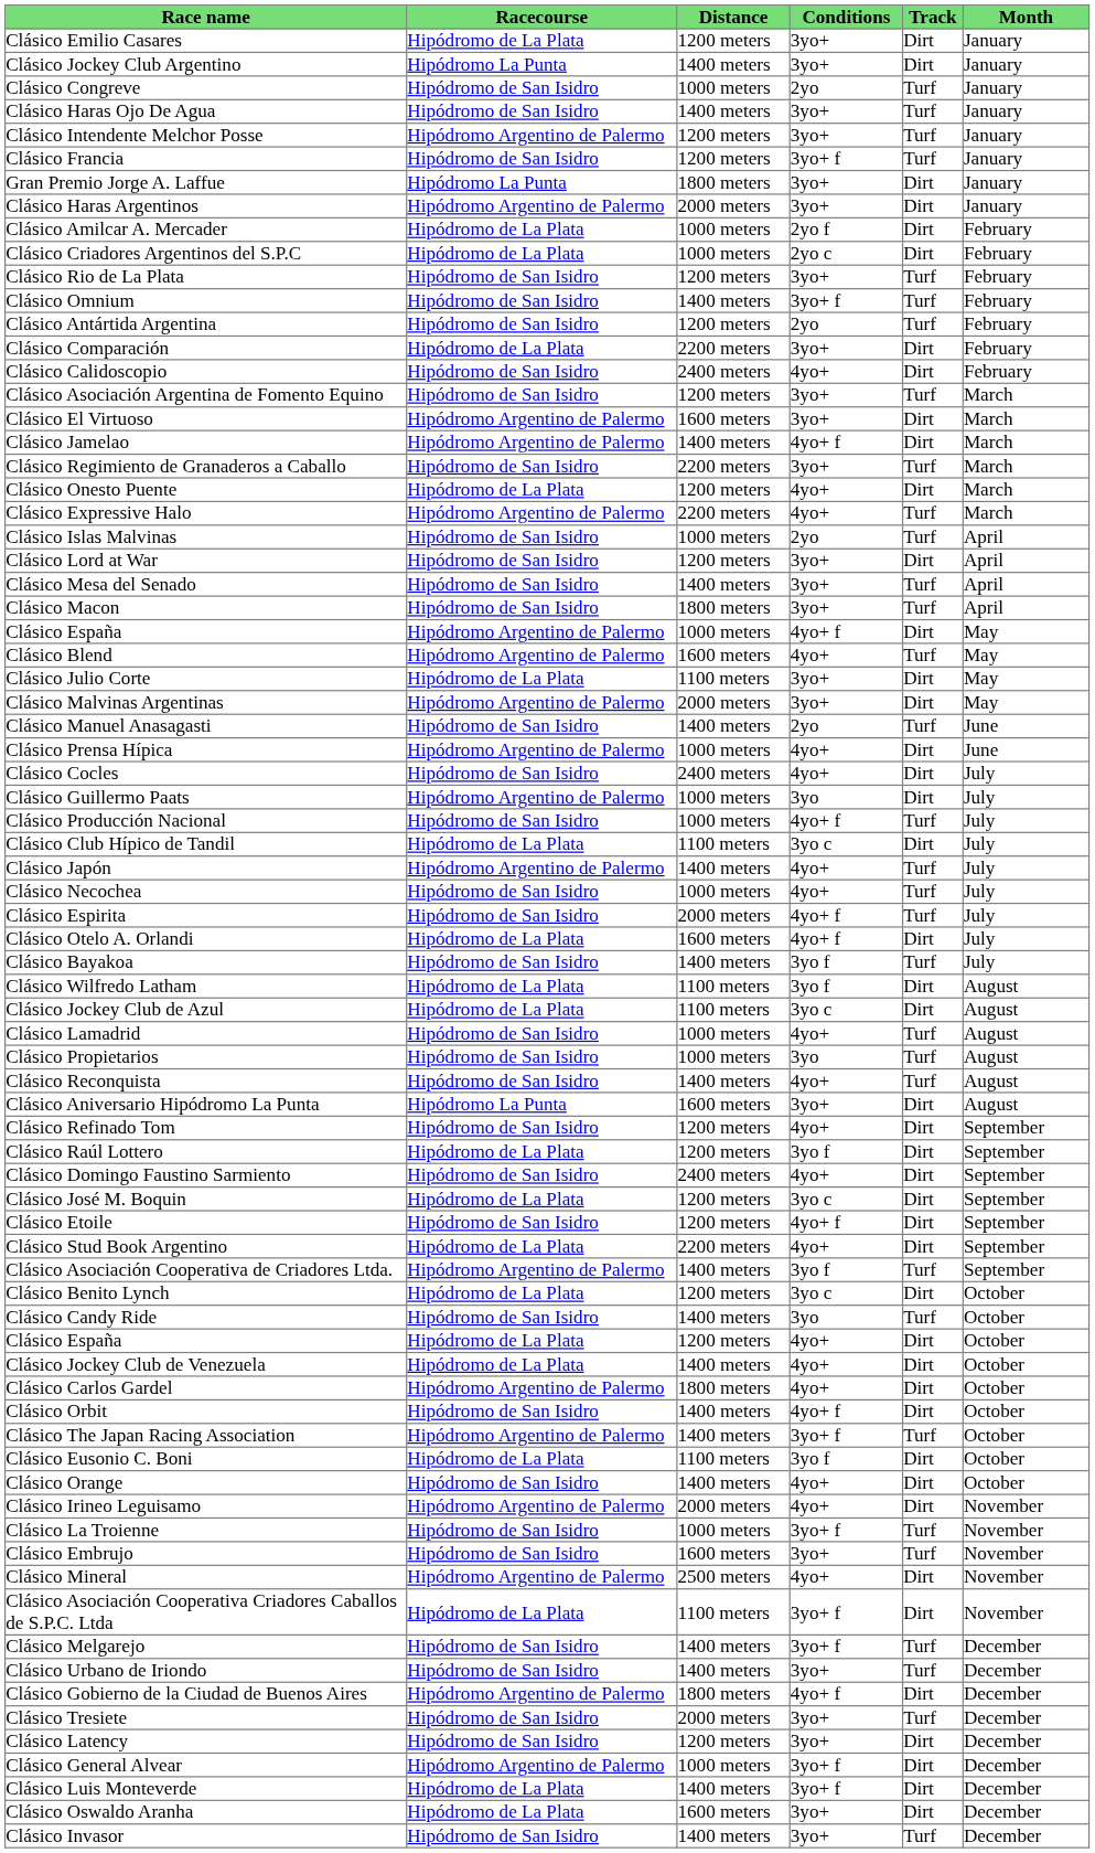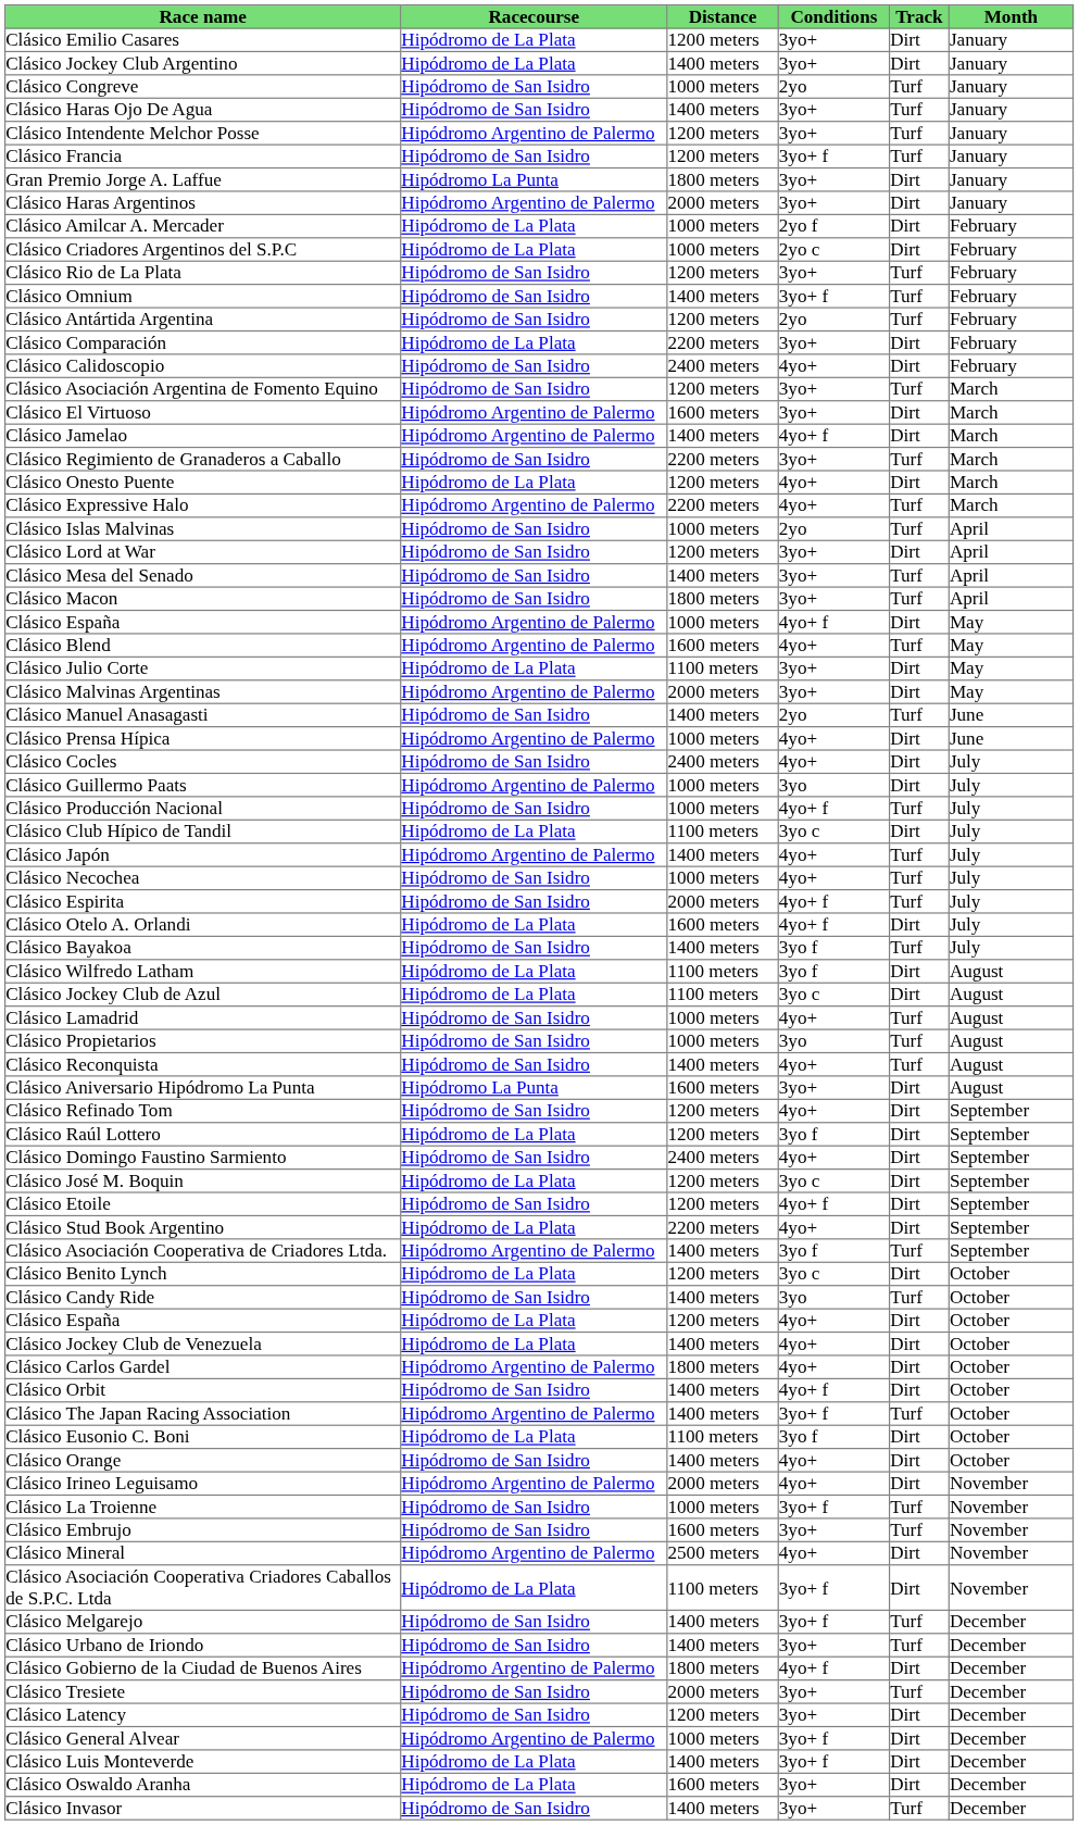 <table class = "sortable" | border="1" cellpadding="0" style="border-collapse: collapse; font-size:90%">
 <tr bgcolor="#77dd77" align="center">
 <th>Race name</th>
 <th>Racecourse</th>
 <th>Distance</th>
 <th>Conditions</th>
 <th>Track</th>
 <th>Month</th>
 </tr>
 <tr>
 <td width="305">Clásico Emilio Casares</td>
 <td width="205"><a href='#'>Hipódromo de La Plata</a></td>
 <td width="85">1200 meters</td>
 <td width="85">3yo+</td>
 <td width="45">Dirt</td>
 <td width="95">January</td>
 </tr>
 <tr>
 <td>Clásico Jockey Club Argentino</td>
-<td><a href='#'>Hipódromo La Punta</a></td>
+<td><a href='#'>Hipódromo de La Plata</a></td>
 <td>1400 meters</td>
 <td>3yo+</td>
 <td>Dirt</td>
 <td>January</td>
 </tr>
 <tr>
 <td>Clásico Congreve</td>
 <td><a href='#'>Hipódromo de San Isidro</a></td>
 <td>1000 meters</td>
 <td>2yo</td>
 <td>Turf</td>
 <td>January</td>
 </tr>
 <tr>
 <td>Clásico Haras Ojo De Agua</td>
 <td><a href='#'>Hipódromo de San Isidro</a></td>
 <td>1400 meters</td>
 <td>3yo+</td>
 <td>Turf</td>
 <td>January</td>
 </tr>
 <tr>
 <td>Clásico Intendente Melchor Posse</td>
 <td><a href='#'>Hipódromo Argentino de Palermo</a></td>
 <td>1200 meters</td>
 <td>3yo+</td>
 <td>Turf</td>
 <td>January</td>
 </tr>
 <tr>
 <td>Clásico Francia</td>
 <td><a href='#'>Hipódromo de San Isidro</a></td>
 <td>1200 meters</td>
 <td>3yo+ f</td>
 <td>Turf</td>
 <td>January</td>
 </tr>
 <tr>
 <td>Gran Premio Jorge A. Laffue</td>
 <td><a href='#'>Hipódromo La Punta</a></td>
 <td>1800 meters</td>
 <td>3yo+</td>
 <td>Dirt</td>
 <td>January</td>
 </tr>
 <tr>
 <td>Clásico Haras Argentinos</td>
 <td><a href='#'>Hipódromo Argentino de Palermo</a></td>
 <td>2000 meters</td>
 <td>3yo+</td>
 <td>Dirt</td>
 <td>January</td>
 </tr>
 <tr>
 <td>Clásico Amilcar A. Mercader</td>
 <td><a href='#'>Hipódromo de La Plata</a></td>
 <td>1000 meters</td>
 <td>2yo f</td>
 <td>Dirt</td>
 <td>February</td>
 </tr>
 <tr>
 <td>Clásico Criadores Argentinos del S.P.C</td>
 <td><a href='#'>Hipódromo de La Plata</a></td>
 <td>1000 meters</td>
 <td>2yo c</td>
 <td>Dirt</td>
 <td>February</td>
 </tr>
 <tr>
 <td>Clásico Rio de La Plata</td>
 <td><a href='#'>Hipódromo de San Isidro</a></td>
 <td>1200 meters</td>
 <td>3yo+</td>
 <td>Turf</td>
 <td>February</td>
 </tr>
 <tr>
 <td>Clásico Omnium</td>
 <td><a href='#'>Hipódromo de San Isidro</a></td>
 <td>1400 meters</td>
 <td>3yo+ f</td>
 <td>Turf</td>
 <td>February</td>
 </tr>
 <tr>
 <td>Clásico Antártida Argentina</td>
 <td><a href='#'>Hipódromo de San Isidro</a></td>
 <td>1200 meters</td>
 <td>2yo</td>
 <td>Turf</td>
 <td>February</td>
 </tr>
 <tr>
 <td>Clásico Comparación</td>
 <td><a href='#'>Hipódromo de La Plata</a></td>
 <td>2200 meters</td>
 <td>3yo+</td>
 <td>Dirt</td>
 <td>February</td>
 </tr>
 <tr>
 <td>Clásico Calidoscopio</td>
 <td><a href='#'>Hipódromo de San Isidro</a></td>
 <td>2400 meters</td>
 <td>4yo+</td>
 <td>Dirt</td>
 <td>February</td>
 </tr>
 <tr>
 <td>Clásico Asociación Argentina de Fomento Equino</td>
 <td><a href='#'>Hipódromo de San Isidro</a></td>
 <td>1200 meters</td>
 <td>3yo+</td>
 <td>Turf</td>
 <td>March</td>
 </tr>
 <tr>
 <td>Clásico El Virtuoso</td>
 <td><a href='#'>Hipódromo Argentino de Palermo</a></td>
 <td>1600 meters</td>
 <td>3yo+</td>
 <td>Dirt</td>
 <td>March</td>
 </tr>
 <tr>
 <td>Clásico Jamelao</td>
 <td><a href='#'>Hipódromo Argentino de Palermo</a></td>
 <td>1400 meters</td>
 <td>4yo+ f</td>
 <td>Dirt</td>
 <td>March</td>
 </tr>
 <tr>
 <td>Clásico Regimiento de Granaderos a Caballo</td>
 <td><a href='#'>Hipódromo de San Isidro</a></td>
 <td>2200 meters</td>
 <td>3yo+</td>
 <td>Turf</td>
 <td>March</td>
 </tr>
 <tr>
 <td>Clásico Onesto Puente</td>
 <td><a href='#'>Hipódromo de La Plata</a></td>
 <td>1200 meters</td>
 <td>4yo+</td>
 <td>Dirt</td>
 <td>March</td>
 </tr>
 <tr>
 <td>Clásico Expressive Halo</td>
 <td><a href='#'>Hipódromo Argentino de Palermo</a></td>
 <td>2200 meters</td>
 <td>4yo+</td>
 <td>Turf</td>
 <td>March</td>
 </tr>
 <tr>
 <td>Clásico Islas Malvinas</td>
 <td><a href='#'>Hipódromo de San Isidro</a></td>
 <td>1000 meters</td>
 <td>2yo</td>
 <td>Turf</td>
 <td>April</td>
 </tr>
 <tr>
 <td>Clásico Lord at War</td>
 <td><a href='#'>Hipódromo de San Isidro</a></td>
 <td>1200 meters</td>
 <td>3yo+</td>
 <td>Dirt</td>
 <td>April</td>
 </tr>
 <tr>
 <td>Clásico Mesa del Senado</td>
 <td><a href='#'>Hipódromo de San Isidro</a></td>
 <td>1400 meters</td>
 <td>3yo+</td>
 <td>Turf</td>
 <td>April</td>
 </tr>
 <tr>
 <td>Clásico Macon</td>
 <td><a href='#'>Hipódromo de San Isidro</a></td>
 <td>1800 meters</td>
 <td>3yo+</td>
 <td>Turf</td>
 <td>April</td>
 </tr>
 <tr>
 <td>Clásico España</td>
 <td><a href='#'>Hipódromo Argentino de Palermo</a></td>
 <td>1000 meters</td>
 <td>4yo+ f</td>
 <td>Dirt</td>
 <td>May</td>
 </tr>
 <tr>
 <td>Clásico Blend</td>
 <td><a href='#'>Hipódromo Argentino de Palermo</a></td>
 <td>1600 meters</td>
 <td>4yo+</td>
 <td>Turf</td>
 <td>May</td>
 </tr>
 <tr>
 <td>Clásico Julio Corte</td>
 <td><a href='#'>Hipódromo de La Plata</a></td>
 <td>1100 meters</td>
 <td>3yo+</td>
 <td>Dirt</td>
 <td>May</td>
 </tr>
 <tr>
 <td>Clásico Malvinas Argentinas</td>
 <td><a href='#'>Hipódromo Argentino de Palermo</a></td>
 <td>2000 meters</td>
 <td>3yo+</td>
 <td>Dirt</td>
 <td>May</td>
 </tr>
 <tr>
 <td>Clásico Manuel Anasagasti</td>
 <td><a href='#'>Hipódromo de San Isidro</a></td>
 <td>1400 meters</td>
 <td>2yo</td>
 <td>Turf</td>
 <td>June</td>
 </tr>
 <tr>
 <td>Clásico Prensa Hípica</td>
 <td><a href='#'>Hipódromo Argentino de Palermo</a></td>
 <td>1000 meters</td>
 <td>4yo+</td>
 <td>Dirt</td>
 <td>June</td>
 </tr>
 <tr>
 <td>Clásico Cocles</td>
 <td><a href='#'>Hipódromo de San Isidro</a></td>
 <td>2400 meters</td>
 <td>4yo+</td>
 <td>Dirt</td>
 <td>July</td>
 </tr>
 <tr>
 <td>Clásico Guillermo Paats</td>
 <td><a href='#'>Hipódromo Argentino de Palermo</a></td>
 <td>1000 meters</td>
 <td>3yo</td>
 <td>Dirt</td>
 <td>July</td>
 </tr>
 <tr>
 <td>Clásico Producción Nacional</td>
 <td><a href='#'>Hipódromo de San Isidro</a></td>
 <td>1000 meters</td>
 <td>4yo+ f</td>
 <td>Turf</td>
 <td>July</td>
 </tr>
 <tr>
 <td>Clásico Club Hípico de Tandil</td>
 <td><a href='#'>Hipódromo de La Plata</a></td>
 <td>1100 meters</td>
 <td>3yo c</td>
 <td>Dirt</td>
 <td>July</td>
 </tr>
 <tr>
 <td>Clásico Japón</td>
 <td><a href='#'>Hipódromo Argentino de Palermo</a></td>
 <td>1400 meters</td>
 <td>4yo+</td>
 <td>Turf</td>
 <td>July</td>
 </tr>
 <tr>
 <td>Clásico Necochea</td>
 <td><a href='#'>Hipódromo de San Isidro</a></td>
 <td>1000 meters</td>
 <td>4yo+</td>
 <td>Turf</td>
 <td>July</td>
 </tr>
 <tr>
 <td>Clásico Espirita</td>
 <td><a href='#'>Hipódromo de San Isidro</a></td>
 <td>2000 meters</td>
 <td>4yo+ f</td>
 <td>Turf</td>
 <td>July</td>
 </tr>
 <tr>
 <td>Clásico Otelo A. Orlandi</td>
 <td><a href='#'>Hipódromo de La Plata</a></td>
 <td>1600 meters</td>
 <td>4yo+ f</td>
 <td>Dirt</td>
 <td>July</td>
 </tr>
 <tr>
 <td>Clásico Bayakoa</td>
 <td><a href='#'>Hipódromo de San Isidro</a></td>
 <td>1400 meters</td>
 <td>3yo f</td>
 <td>Turf</td>
 <td>July</td>
 </tr>
 <tr>
 <td>Clásico Wilfredo Latham</td>
 <td><a href='#'>Hipódromo de La Plata</a></td>
 <td>1100 meters</td>
 <td>3yo f</td>
 <td>Dirt</td>
 <td>August</td>
 </tr>
 <tr>
 <td>Clásico Jockey Club de Azul</td>
 <td><a href='#'>Hipódromo de La Plata</a></td>
 <td>1100 meters</td>
 <td>3yo c</td>
 <td>Dirt</td>
 <td>August</td>
 </tr>
 <tr>
 <td>Clásico Lamadrid</td>
 <td><a href='#'>Hipódromo de San Isidro</a></td>
 <td>1000 meters</td>
 <td>4yo+</td>
 <td>Turf</td>
 <td>August</td>
 </tr>
 <tr>
 <td>Clásico Propietarios</td>
 <td><a href='#'>Hipódromo de San Isidro</a></td>
 <td>1000 meters</td>
 <td>3yo</td>
 <td>Turf</td>
 <td>August</td>
 </tr>
 <tr>
 <td>Clásico Reconquista</td>
 <td><a href='#'>Hipódromo de San Isidro</a></td>
 <td>1400 meters</td>
 <td>4yo+</td>
 <td>Turf</td>
 <td>August</td>
 </tr>
 <tr>
 <td>Clásico Aniversario Hipódromo La Punta</td>
 <td><a href='#'>Hipódromo La Punta</a></td>
 <td>1600 meters</td>
 <td>3yo+</td>
 <td>Dirt</td>
 <td>August</td>
 </tr>
 <tr>
 <td>Clásico Refinado Tom</td>
 <td><a href='#'>Hipódromo de San Isidro</a></td>
 <td>1200 meters</td>
 <td>4yo+</td>
 <td>Dirt</td>
 <td>September</td>
 </tr>
 <tr>
 <td>Clásico Raúl Lottero</td>
 <td><a href='#'>Hipódromo de La Plata</a></td>
 <td>1200 meters</td>
 <td>3yo f</td>
 <td>Dirt</td>
 <td>September</td>
 </tr>
 <tr>
 <td>Clásico Domingo Faustino Sarmiento</td>
 <td><a href='#'>Hipódromo de San Isidro</a></td>
 <td>2400 meters</td>
 <td>4yo+</td>
 <td>Dirt</td>
 <td>September</td>
 </tr>
 <tr>
 <td>Clásico José M. Boquin</td>
 <td><a href='#'>Hipódromo de La Plata</a></td>
 <td>1200 meters</td>
 <td>3yo c</td>
 <td>Dirt</td>
 <td>September</td>
 </tr>
 <tr>
 <td>Clásico Etoile</td>
 <td><a href='#'>Hipódromo de San Isidro</a></td>
 <td>1200 meters</td>
 <td>4yo+ f</td>
 <td>Dirt</td>
 <td>September</td>
 </tr>
 <tr>
 <td>Clásico Stud Book Argentino</td>
 <td><a href='#'>Hipódromo de La Plata</a></td>
 <td>2200 meters</td>
 <td>4yo+</td>
 <td>Dirt</td>
 <td>September</td>
 </tr>
 <tr>
 <td>Clásico Asociación Cooperativa de Criadores Ltda.</td>
 <td><a href='#'>Hipódromo Argentino de Palermo</a></td>
 <td>1400 meters</td>
 <td>3yo f</td>
 <td>Turf</td>
 <td>September</td>
 </tr>
 <tr>
 <td>Clásico Benito Lynch</td>
 <td><a href='#'>Hipódromo de La Plata</a></td>
 <td>1200 meters</td>
 <td>3yo c</td>
 <td>Dirt</td>
 <td>October</td>
 </tr>
 <tr>
 <td>Clásico Candy Ride</td>
 <td><a href='#'>Hipódromo de San Isidro</a></td>
 <td>1400 meters</td>
 <td>3yo</td>
 <td>Turf</td>
 <td>October</td>
 </tr>
 <tr>
 <td>Clásico España</td>
 <td><a href='#'>Hipódromo de La Plata</a></td>
 <td>1200 meters</td>
 <td>4yo+</td>
 <td>Dirt</td>
 <td>October</td>
 </tr>
 <tr>
 <td>Clásico Jockey Club de Venezuela</td>
 <td><a href='#'>Hipódromo de La Plata</a></td>
 <td>1400 meters</td>
 <td>4yo+</td>
 <td>Dirt</td>
 <td>October</td>
 </tr>
 <tr>
 <td>Clásico Carlos Gardel</td>
 <td><a href='#'>Hipódromo Argentino de Palermo</a></td>
 <td>1800 meters</td>
 <td>4yo+</td>
 <td>Dirt</td>
 <td>October</td>
 </tr>
 <tr>
 <td>Clásico Orbit</td>
 <td><a href='#'>Hipódromo de San Isidro</a></td>
 <td>1400 meters</td>
 <td>4yo+ f</td>
 <td>Dirt</td>
 <td>October</td>
 </tr>
 <tr>
 <td>Clásico The Japan Racing Association</td>
 <td><a href='#'>Hipódromo Argentino de Palermo</a></td>
 <td>1400 meters</td>
 <td>3yo+ f</td>
 <td>Turf</td>
 <td>October</td>
 </tr>
 <tr>
 <td>Clásico Eusonio C. Boni</td>
 <td><a href='#'>Hipódromo de La Plata</a></td>
 <td>1100 meters</td>
 <td>3yo f</td>
 <td>Dirt</td>
 <td>October</td>
 </tr>
 <tr>
 <td>Clásico Orange</td>
 <td><a href='#'>Hipódromo de San Isidro</a></td>
 <td>1400 meters</td>
 <td>4yo+</td>
 <td>Dirt</td>
 <td>October</td>
 </tr>
 <tr>
 <td>Clásico Irineo Leguisamo</td>
 <td><a href='#'>Hipódromo Argentino de Palermo</a></td>
 <td>2000 meters</td>
 <td>4yo+</td>
 <td>Dirt</td>
 <td>November</td>
 </tr>
 <tr>
 <td>Clásico La Troienne</td>
 <td><a href='#'>Hipódromo de San Isidro</a></td>
 <td>1000 meters</td>
 <td>3yo+ f</td>
 <td>Turf</td>
 <td>November</td>
 </tr>
 <tr>
 <td>Clásico Embrujo</td>
 <td><a href='#'>Hipódromo de San Isidro</a></td>
 <td>1600 meters</td>
 <td>3yo+</td>
 <td>Turf</td>
 <td>November</td>
 </tr>
 <tr>
 <td>Clásico Mineral</td>
 <td><a href='#'>Hipódromo Argentino de Palermo</a></td>
 <td>2500 meters</td>
 <td>4yo+</td>
 <td>Dirt</td>
 <td>November</td>
 </tr>
 <tr>
 <td>Clásico Asociación Cooperativa Criadores Caballos de S.P.C. Ltda</td>
 <td><a href='#'>Hipódromo de La Plata</a></td>
 <td>1100 meters</td>
 <td>3yo+ f</td>
 <td>Dirt</td>
 <td>November</td>
 </tr>
 <tr>
 <td>Clásico Melgarejo</td>
 <td><a href='#'>Hipódromo de San Isidro</a></td>
 <td>1400 meters</td>
 <td>3yo+ f</td>
 <td>Turf</td>
 <td>December</td>
 </tr>
 <tr>
 <td>Clásico Urbano de Iriondo</td>
 <td><a href='#'>Hipódromo de San Isidro</a></td>
 <td>1400 meters</td>
 <td>3yo+</td>
 <td>Turf</td>
 <td>December</td>
 </tr>
 <tr>
 <td>Clásico Gobierno de la Ciudad de Buenos Aires</td>
 <td><a href='#'>Hipódromo Argentino de Palermo</a></td>
 <td>1800 meters</td>
 <td>4yo+ f</td>
 <td>Dirt</td>
 <td>December</td>
 </tr>
 <tr>
 <td>Clásico Tresiete</td>
 <td><a href='#'>Hipódromo de San Isidro</a></td>
 <td>2000 meters</td>
 <td>3yo+</td>
 <td>Turf</td>
 <td>December</td>
 </tr>
 <tr>
 <td>Clásico Latency</td>
 <td><a href='#'>Hipódromo de San Isidro</a></td>
 <td>1200 meters</td>
 <td>3yo+</td>
 <td>Dirt</td>
 <td>December</td>
 </tr>
 <tr>
 <td>Clásico General Alvear</td>
 <td><a href='#'>Hipódromo Argentino de Palermo</a></td>
 <td>1000 meters</td>
 <td>3yo+ f</td>
 <td>Dirt</td>
 <td>December</td>
 </tr>
 <tr>
 <td>Clásico Luis Monteverde</td>
 <td><a href='#'>Hipódromo de La Plata</a></td>
 <td>1400 meters</td>
 <td>3yo+ f</td>
 <td>Dirt</td>
 <td>December</td>
 </tr>
 <tr>
 <td>Clásico Oswaldo Aranha</td>
 <td><a href='#'>Hipódromo de La Plata</a></td>
 <td>1600 meters</td>
 <td>3yo+</td>
 <td>Dirt</td>
 <td>December</td>
 </tr>
 <tr>
 <td>Clásico Invasor</td>
 <td><a href='#'>Hipódromo de San Isidro</a></td>
 <td>1400 meters</td>
 <td>3yo+</td>
 <td>Turf</td>
 <td>December</td>
 </tr>
 </table>
